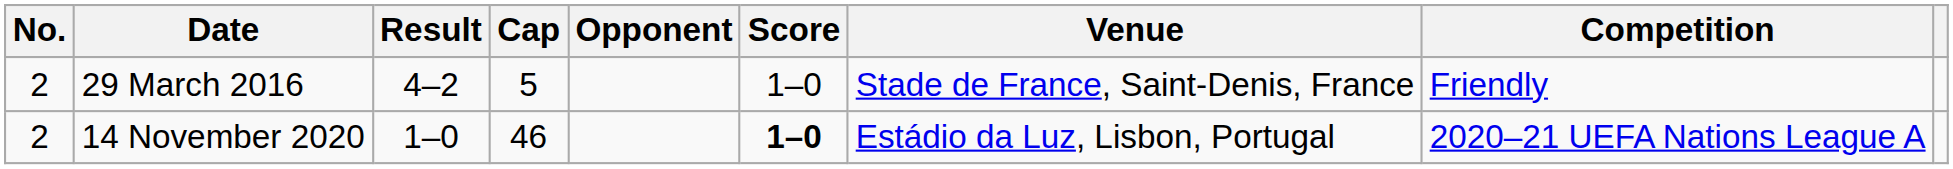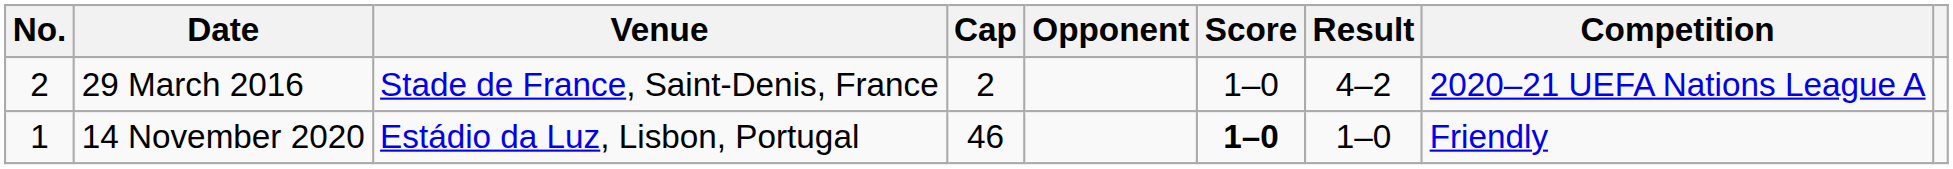 <table class="wikitable sortable">
 <tr>
 <th scope="col">No.</th>
 <th scope="col">Date</th>
-<th scope="col">Result</th>
+<th scope="col">Venue</th>
 <th scope="col">Cap</th>
 <th scope="col">Opponent</th>
 <th scope="col">Score</th>
-<th scope="col">Venue</th>
+<th scope="col">Result</th>
 <th scope="col">Competition</th>
 <th scope="col" class="unsortable"></th>
 </tr>
 <tr>
 <td style="text-align: center;">2</td>
 <td>29 March 2016</td>
-<td style="text-align: center;">4–2</td>
-<td style="text-align: center;">5</td>
+<td><a href='#'>Stade de France</a>, Saint-Denis, France</td>
+<td style="text-align: center;">2</td>
 <td></td>
 <td style="text-align: center;">1–0</td>
-<td><a href='#'>Stade de France</a>, Saint-Denis, France</td>
+<td style="text-align: center;">4–2</td>
+<td><a href='#'>2020–21 UEFA Nations League A</a></td>
+<td style="text-align: center;"></td>
+</tr>
+<tr>
+<td style="text-align: center;">1</td>
+<td>14 November 2020</td>
+<td><a href='#'>Estádio da Luz</a>, Lisbon, Portugal</td>
+<td style="text-align: center;">46</td>
+<td></td>
+<td style="text-align: center;"><strong>1–0</strong></td>
+<td style="text-align: center;">1–0</td>
 <td><a href='#'>Friendly</a></td>
 <td style="text-align: center;"></td>
 </tr>
-<tr>
-<td style="text-align: center;">2</td>
-<td>14 November 2020</td>
-<td style="text-align: center;">1–0</td>
-<td style="text-align: center;">46</td>
-<td></td>
-<td style="text-align: center;"><strong>1–0</strong></td>
-<td><a href='#'>Estádio da Luz</a>, Lisbon, Portugal</td>
-<td><a href='#'>2020–21 UEFA Nations League A</a></td>
-<td style="text-align: center;"></td>
-</tr>
 </table>
